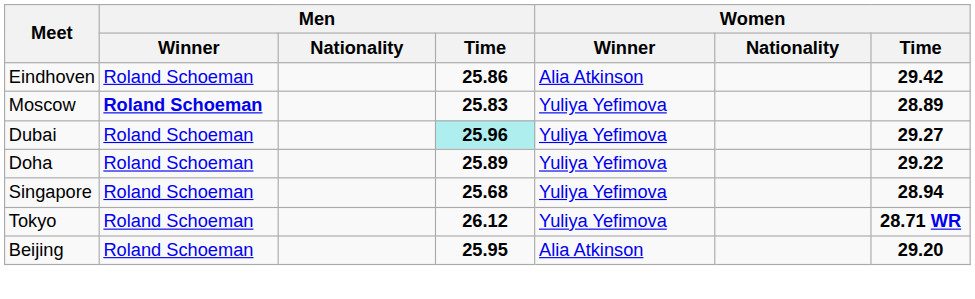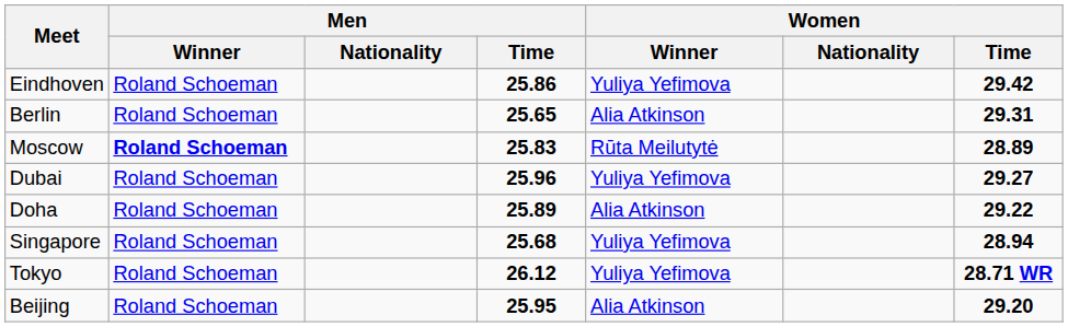 <table class="wikitable">
 <tr>
 <th rowspan="2">Meet</th>
 <th colspan="3">Men</th>
 <th colspan="3">Women</th>
 </tr>
 <tr>
 <th width=150>Winner</th>
 <th width=130>Nationality</th>
 <th width=80>Time</th>
 <th width=150>Winner</th>
 <th width=130>Nationality</th>
 <th width=80>Time</th>
 </tr>
 <tr>
 <td>Eindhoven</td>
 <td><a href='#'>Roland Schoeman</a></td>
 <td></td>
 <td align=center><strong>25.86</strong></td>
+<td><a href='#'>Yuliya Yefimova</a></td>
+<td></td>
+<td align=center><strong>29.42</strong></td>
+</tr>
+<tr>
+<td>Berlin</td>
+<td><a href='#'>Roland Schoeman</a></td>
+<td></td>
+<td align=center><strong>25.65</strong></td>
 <td><a href='#'>Alia Atkinson</a></td>
 <td></td>
-<td align=center><strong>29.42</strong></td>
+<td align=center><strong>29.31</strong></td>
 </tr>
 <tr>
 <td>Moscow</td>
 <td><strong><a href='#'>Roland Schoeman</a></strong></td>
 <td></td>
 <td align=center><strong>25.83</strong></td>
-<td><a href='#'>Yuliya Yefimova</a></td>
+<td><a href='#'>Rūta Meilutytė</a></td>
 <td></td>
 <td align=center><strong>28.89</strong></td>
 </tr>
 <tr>
 <td>Dubai</td>
 <td><a href='#'>Roland Schoeman</a></td>
 <td></td>
-<td align=center style="background: paleturquoise;"><strong>25.96</strong></td>
+<td align=center><strong>25.96</strong></td>
 <td><a href='#'>Yuliya Yefimova</a></td>
 <td></td>
 <td align=center><strong>29.27</strong></td>
 </tr>
 <tr>
 <td>Doha</td>
 <td><a href='#'>Roland Schoeman</a></td>
 <td></td>
 <td align=center><strong>25.89</strong></td>
-<td><a href='#'>Yuliya Yefimova</a></td>
+<td><a href='#'>Alia Atkinson</a></td>
 <td></td>
 <td align=center><strong>29.22</strong></td>
 </tr>
 <tr>
 <td>Singapore</td>
 <td><a href='#'>Roland Schoeman</a></td>
 <td></td>
 <td align=center><strong>25.68</strong></td>
 <td><a href='#'>Yuliya Yefimova</a></td>
 <td></td>
 <td align=center><strong>28.94</strong></td>
 </tr>
 <tr>
 <td>Tokyo</td>
 <td><a href='#'>Roland Schoeman</a></td>
 <td></td>
 <td align=center><strong>26.12</strong></td>
 <td><a href='#'>Yuliya Yefimova</a></td>
 <td></td>
 <td align=center><strong>28.71 <a href='#'>WR</a></strong></td>
 </tr>
 <tr>
 <td>Beijing</td>
 <td><a href='#'>Roland Schoeman</a></td>
 <td></td>
 <td align=center><strong>25.95</strong></td>
 <td><a href='#'>Alia Atkinson</a></td>
 <td></td>
 <td align=center><strong>29.20</strong></td>
 </tr>
 </table>
